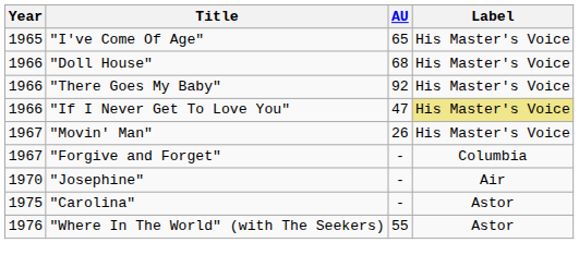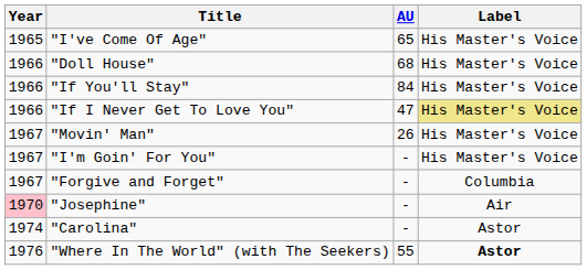 <table class="wikitable">
 <tr>
 <th style="text-align: center;">Year</th>
 <th style="text-align: center;">Title</th>
 <th style="text-align: center;"><a href='#'>AU</a></th>
 <th style="text-align: center;">Label</th>
 </tr>
 <tr>
 <td style="text-align: center;">1965</td>
 <td>"I've Come Of Age"</td>
 <td style="text-align: center;">65</td>
 <td style="text-align: center;">His Master's Voice</td>
 </tr>
 <tr>
 <td style="text-align: center;">1966</td>
 <td>"Doll House"</td>
 <td style="text-align: center;">68</td>
 <td style="text-align: center;">His Master's Voice</td>
 </tr>
 <tr>
 <td style="text-align: center;">1966</td>
-<td>"There Goes My Baby"</td>
-<td style="text-align: center;">92</td>
+<td>"If You'll Stay"</td>
+<td style="text-align: center;">84</td>
 <td style="text-align: center;">His Master's Voice</td>
 </tr>
 <tr>
 <td style="text-align: center;">1966</td>
 <td>"If I Never Get To Love You"</td>
 <td style="text-align: center;">47</td>
 <td style="background: khaki; text-align: center;">His Master's Voice</td>
 </tr>
 <tr>
 <td style="text-align: center;">1967</td>
 <td>"Movin' Man"</td>
 <td style="text-align: center;">26</td>
 <td style="text-align: center;">His Master's Voice</td>
 </tr>
 <tr>
 <td style="text-align: center;">1967</td>
+<td>"I'm Goin' For You"</td>
+<td style="text-align: center;">-</td>
+<td style="text-align: center;">His Master's Voice</td>
+</tr>
+<tr>
+<td style="text-align: center;">1967</td>
 <td>"Forgive and Forget"</td>
 <td style="text-align: center;">-</td>
 <td style="text-align: center;">Columbia</td>
 </tr>
 <tr>
-<td style="text-align: center;">1970</td>
+<td style="background: pink; text-align: center;">1970</td>
 <td>"Josephine"</td>
 <td style="text-align: center;">-</td>
 <td style="text-align: center;">Air</td>
 </tr>
 <tr>
-<td style="text-align: center;">1975</td>
+<td style="text-align: center;">1974</td>
 <td>"Carolina"</td>
 <td style="text-align: center;">-</td>
 <td style="text-align: center;">Astor</td>
 </tr>
 <tr>
 <td style="text-align: center;">1976</td>
 <td>"Where In The World" (with The Seekers)</td>
 <td style="text-align: center;">55</td>
-<td style="text-align: center;">Astor</td>
+<td style="text-align: center;"><strong>Astor</strong></td>
 </tr>
 </table>
